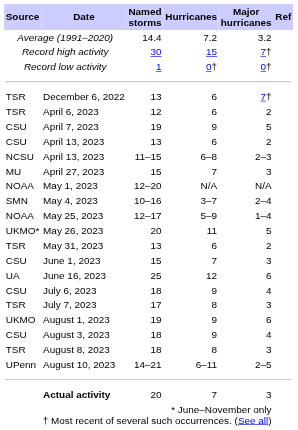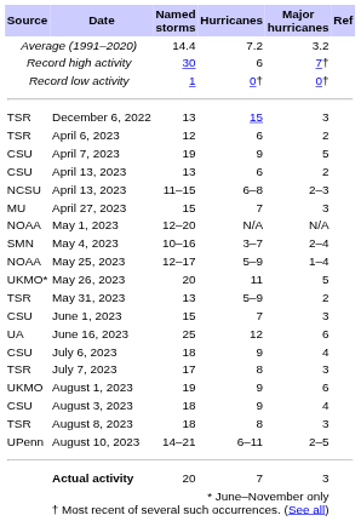 <table class="toccolours" cellspacing=0 cellpadding=3 style="float:right; margin-left:1em; text-align:right; clear: right;">
 <tr style="background:#ccccff">
 <td align="center"><strong>Source</strong></td>
 <td align="center"><strong>Date</strong></td>
 <td align="center"><strong><span>Named<br>storms</span></strong></td>
 <td align="center"><strong><span>Hurricanes</span></strong></td>
 <td align="center"><strong><span>Major<br>hurricanes</span></strong></td>
 <td align="center"><strong><span>Ref</span></strong></td>
 </tr>
 <tr>
 <td align="center" colspan="2"><em>Average <span>(1991–2020)</span></em></td>
 <td>14.4</td>
 <td>7.2</td>
 <td>3.2</td>
 <td></td>
 </tr>
 <tr>
 <td align="center" colspan="2"><em>Record high activity</em></td>
 <td><a href='#'>30</a></td>
-<td><a href='#'>15</a></td>
+<td>6</td>
 <td><a href='#'>7</a>†</td>
 <td></td>
 </tr>
 <tr>
 <td align="center" colspan="2"><em>Record low activity</em></td>
 <td><a href='#'>1</a></td>
 <td><a href='#'>0</a>†</td>
 <td><a href='#'>0</a>†</td>
 <td></td>
 </tr>
 <tr>
 <td colspan="6" style="text-align:center;"><hr></td>
 </tr>
 <tr>
 <td align="left">TSR</td>
 <td align="left">December 6, 2022</td>
 <td>13</td>
-<td>6</td>
-<td><a href='#'>7</a>†</td>
+<td><a href='#'>15</a></td>
+<td>3</td>
 <td></td>
 </tr>
 <tr>
 <td align="left">TSR</td>
 <td align="left">April 6, 2023</td>
 <td>12</td>
 <td>6</td>
 <td>2</td>
 <td></td>
 </tr>
 <tr>
 <td align="left">CSU</td>
 <td align="left">April 7, 2023</td>
 <td>19</td>
 <td>9</td>
 <td>5</td>
 <td></td>
 </tr>
 <tr>
 <td align="left">CSU</td>
 <td align="left">April 13, 2023</td>
 <td>13</td>
 <td>6</td>
 <td>2</td>
 <td></td>
 </tr>
 <tr>
 <td align="left">NCSU</td>
 <td align="left">April 13, 2023</td>
 <td>11–15</td>
 <td>6–8</td>
 <td>2–3</td>
 <td></td>
 </tr>
 <tr>
 <td align="left">MU</td>
 <td align="left">April 27, 2023</td>
 <td>15</td>
 <td>7</td>
 <td>3</td>
 <td></td>
 </tr>
 <tr>
 <td align="left">NOAA</td>
 <td align="left">May 1, 2023</td>
 <td>12–20</td>
 <td>N/A</td>
 <td>N/A</td>
 <td></td>
 </tr>
 <tr>
 <td align="left">SMN</td>
 <td align="left">May 4, 2023</td>
 <td>10–16</td>
 <td>3–7</td>
 <td>2–4</td>
 <td></td>
 </tr>
 <tr>
 <td align="left">NOAA</td>
 <td align="left">May 25, 2023</td>
 <td>12–17</td>
 <td>5–9</td>
 <td>1–4</td>
 <td></td>
 </tr>
 <tr>
 <td align="left">UKMO*</td>
 <td align="left">May 26, 2023</td>
 <td>20</td>
 <td>11</td>
 <td>5</td>
 <td></td>
 </tr>
 <tr>
 <td align="left">TSR</td>
 <td align="left">May 31, 2023</td>
 <td>13</td>
-<td>6</td>
+<td>5–9</td>
 <td>2</td>
 <td></td>
 </tr>
 <tr>
 <td align="left">CSU</td>
 <td align="left">June 1, 2023</td>
 <td>15</td>
 <td>7</td>
 <td>3</td>
 <td></td>
 </tr>
 <tr>
 <td align="left">UA</td>
 <td align="left">June 16, 2023</td>
 <td>25</td>
 <td>12</td>
 <td>6</td>
 <td></td>
 </tr>
 <tr>
 <td align="left">CSU</td>
 <td align="left">July 6, 2023</td>
 <td>18</td>
 <td>9</td>
 <td>4</td>
 <td></td>
 </tr>
 <tr>
 <td align="left">TSR</td>
 <td align="left">July 7, 2023</td>
 <td>17</td>
 <td>8</td>
 <td>3</td>
 <td></td>
 </tr>
 <tr>
 <td align="left">UKMO</td>
 <td align="left">August 1, 2023</td>
 <td>19</td>
 <td>9</td>
 <td>6</td>
 <td></td>
 </tr>
 <tr>
 <td align="left">CSU</td>
 <td align="left">August 3, 2023</td>
 <td>18</td>
 <td>9</td>
 <td>4</td>
 <td></td>
 </tr>
 <tr>
 <td align="left">TSR</td>
 <td align="left">August 8, 2023</td>
 <td>18</td>
 <td>8</td>
 <td>3</td>
 <td></td>
 </tr>
 <tr>
 <td align="left">UPenn</td>
 <td align="left">August 10, 2023</td>
 <td>14–21</td>
 <td>6–11</td>
 <td>2–5</td>
 <td></td>
 </tr>
 <tr>
 <td colspan="6" style="text-align:center;"><hr></td>
 </tr>
 <tr>
 <td align="left"></td>
 <td align="left"><strong>Actual activity</strong></td>
 <td>20</td>
 <td>7</td>
 <td>3</td>
 <td></td>
 </tr>
 <tr>
 <td colspan="5">* June–November only<br>† Most recent of several such occurrences. (<a href='#'>See all</a>)</td>
 </tr>
 </table>
